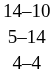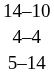 <table style="text-align:center">
 <tr>
 <th width=200></th>
 <th width=100></th>
 <th width=200></th>
 </tr>
 <tr>
 <td align=right><strong></strong></td>
 <td>14–10</td>
 <td align=left></td>
 </tr>
 <tr>
+<td align=right><strong></strong></td>
+<td>4–4</td>
+<td align=left><strong></strong></td>
+</tr>
+<tr>
 <td align=right></td>
 <td>5–14</td>
 <td align=left><strong></strong></td>
 </tr>
-<tr>
-<td align=right><strong></strong></td>
-<td>4–4</td>
-<td align=left><strong></strong></td>
-</tr>
 </table>
